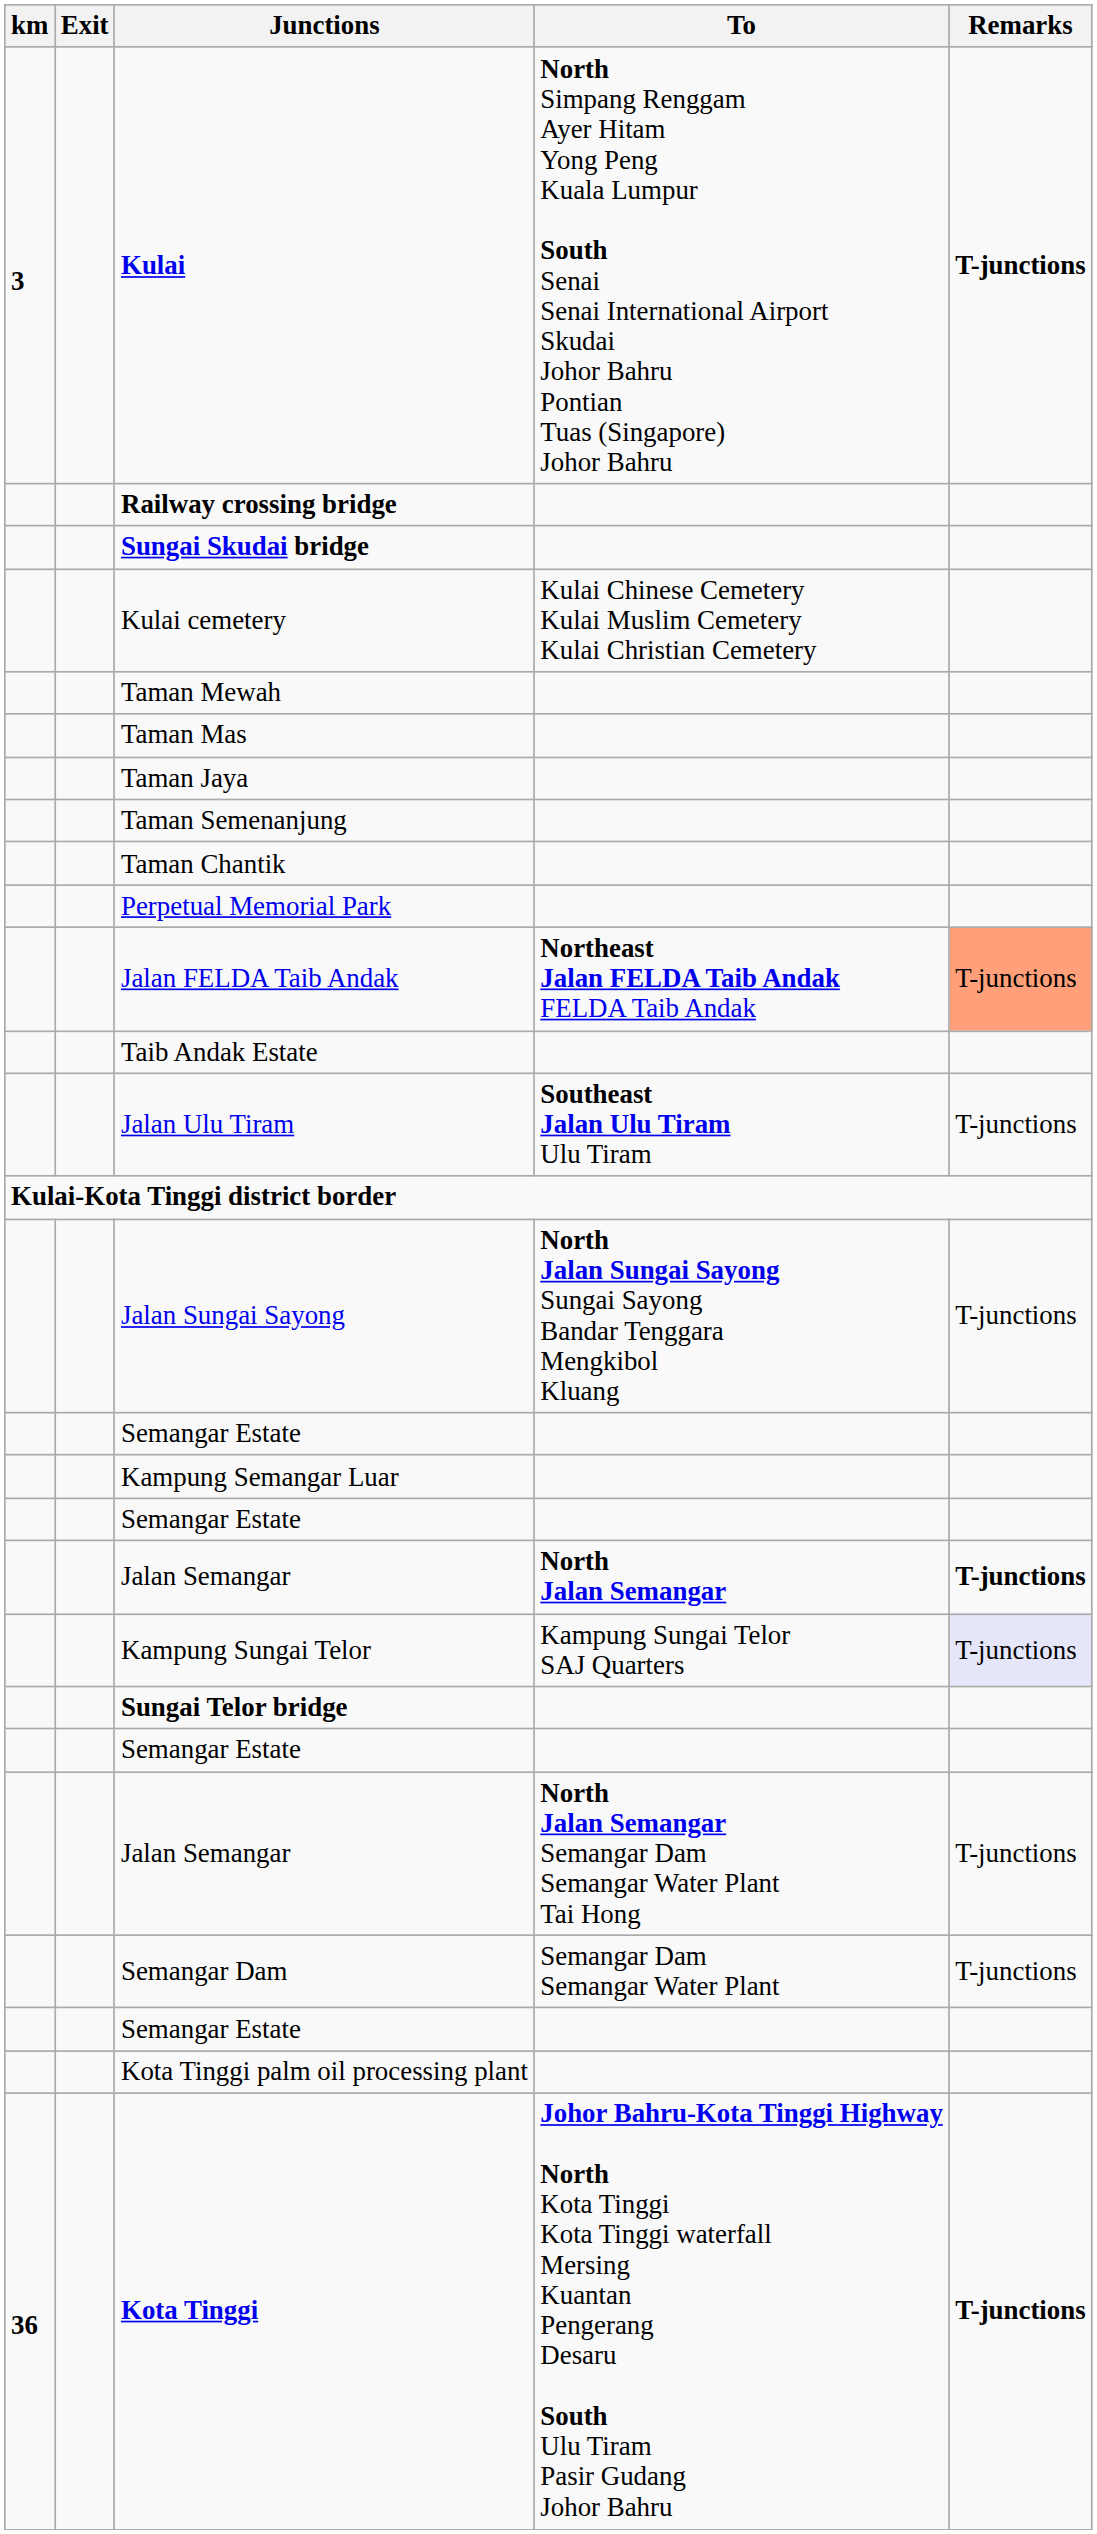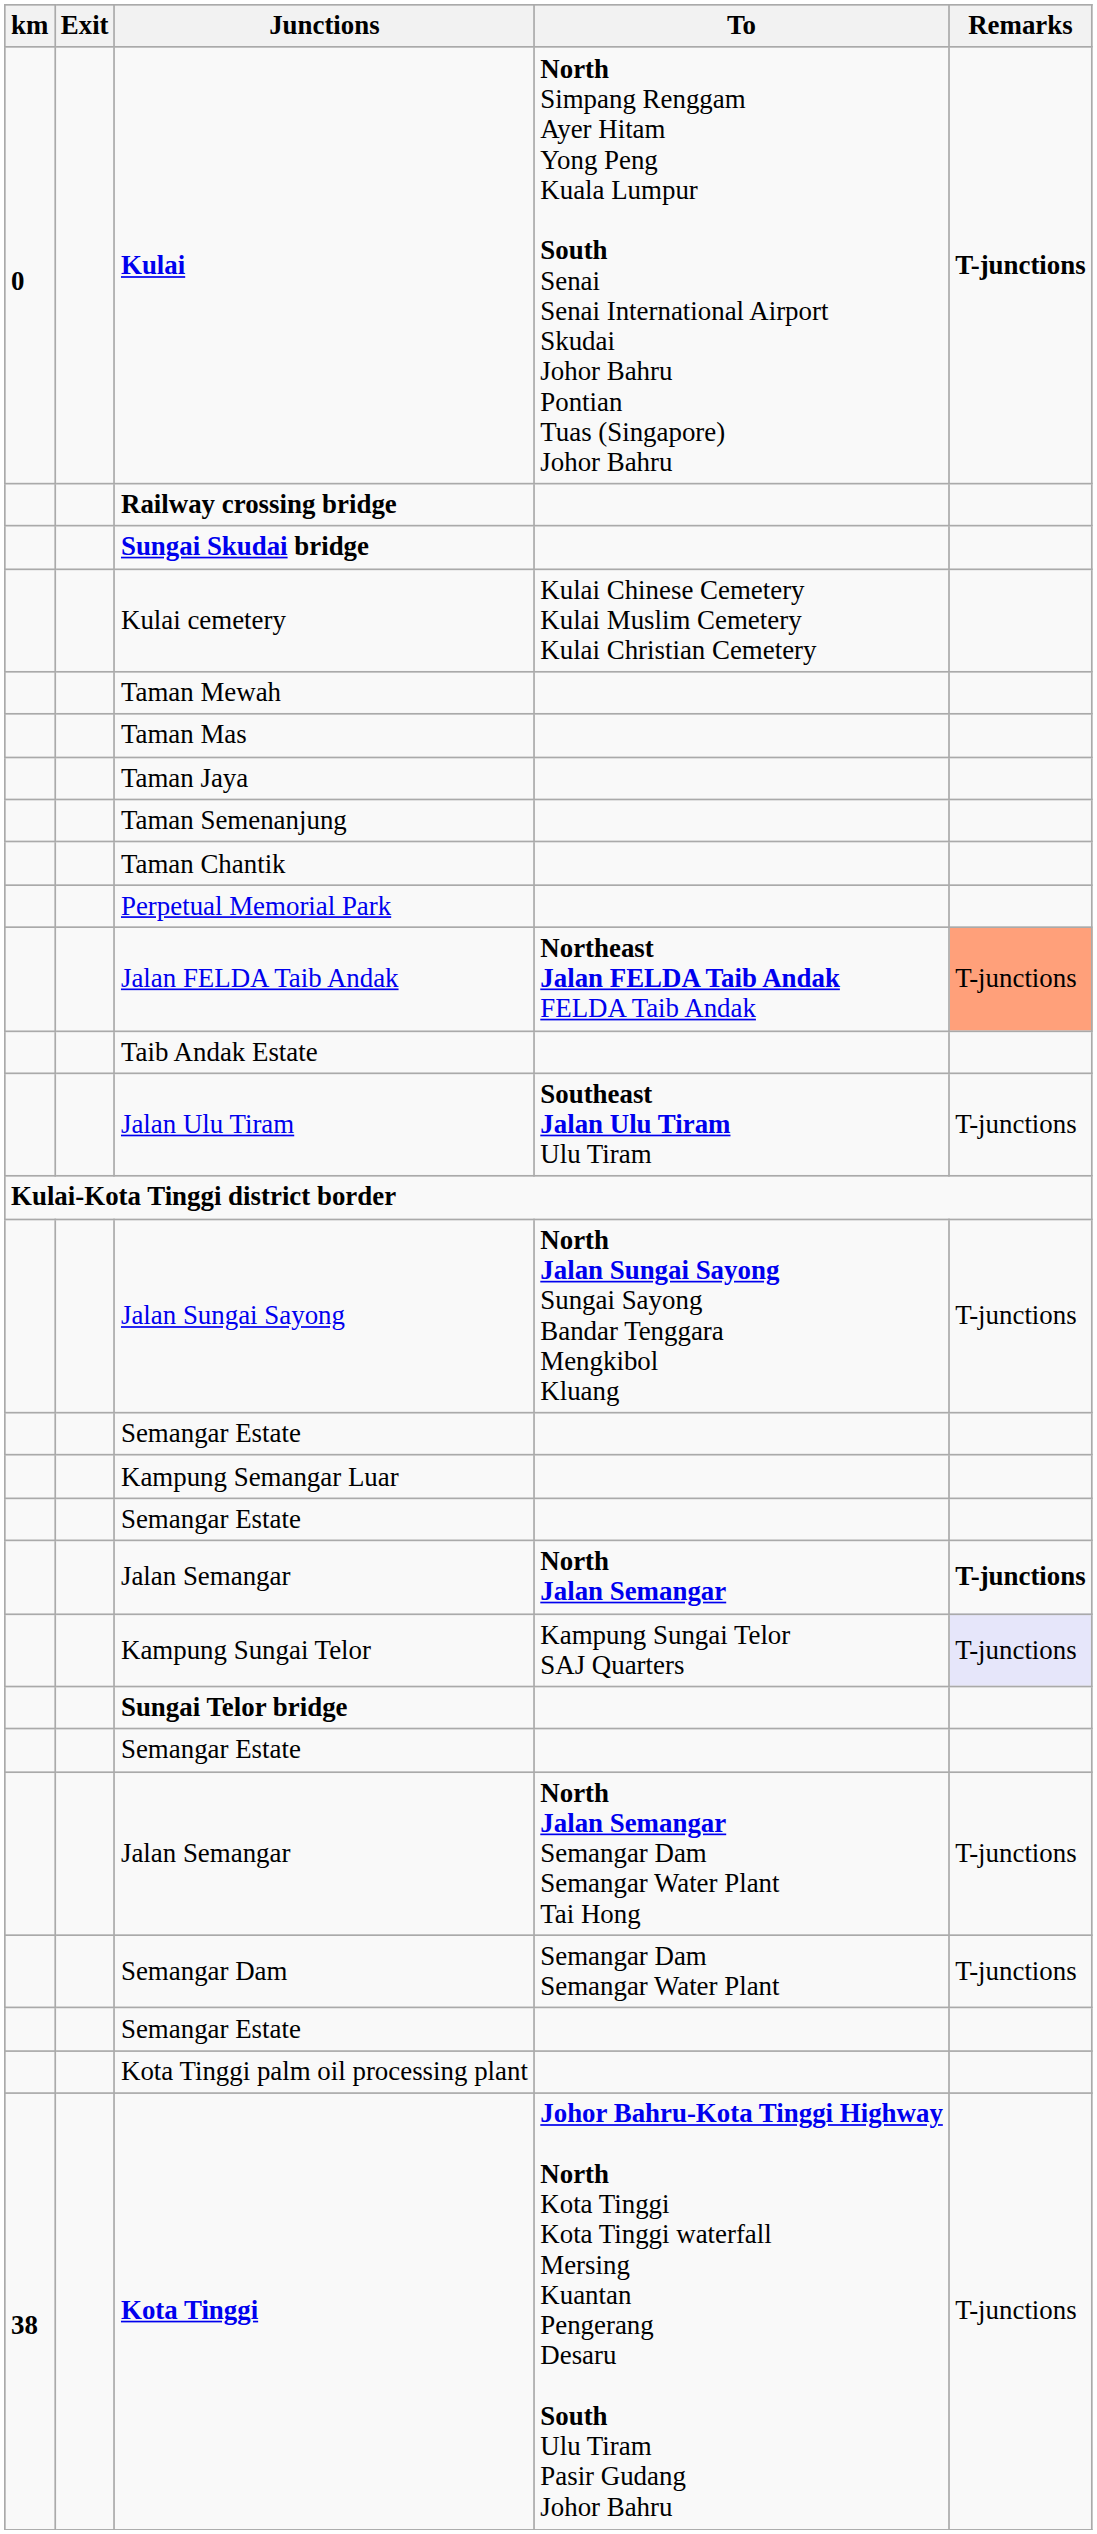 <table class="wikitable">
 <tr>
 <th>km</th>
 <th>Exit</th>
 <th>Junctions</th>
 <th>To</th>
 <th>Remarks</th>
 </tr>
 <tr>
-<td><br><strong>3</strong></td>
+<td><br><strong>0</strong></td>
 <td></td>
 <td><strong><a href='#'>Kulai</a></strong></td>
 <td><strong>North</strong><br> Simpang Renggam<br> Ayer Hitam<br> Yong Peng<br>  Kuala Lumpur<br><br><strong>South</strong><br> Senai<br> Senai International Airport <br> Skudai<br> Johor Bahru<br> Pontian<br>  Tuas (Singapore)<br>  Johor Bahru</td>
 <td><strong>T-junctions</strong></td>
 </tr>
 <tr>
 <td></td>
 <td></td>
 <td><strong>Railway crossing bridge</strong></td>
 <td></td>
 <td></td>
 </tr>
 <tr>
 <td></td>
 <td></td>
 <td><strong><a href='#'>Sungai Skudai</a> bridge</strong></td>
 <td></td>
 <td></td>
 </tr>
 <tr>
 <td></td>
 <td></td>
 <td>Kulai cemetery</td>
 <td>Kulai Chinese Cemetery<br>Kulai Muslim Cemetery<br>Kulai Christian Cemetery</td>
 <td></td>
 </tr>
 <tr>
 <td></td>
 <td></td>
 <td>Taman Mewah</td>
 <td></td>
 <td></td>
 </tr>
 <tr>
 <td></td>
 <td></td>
 <td>Taman Mas</td>
 <td></td>
 <td></td>
 </tr>
 <tr>
 <td></td>
 <td></td>
 <td>Taman Jaya</td>
 <td></td>
 <td></td>
 </tr>
 <tr>
 <td></td>
 <td></td>
 <td>Taman Semenanjung</td>
 <td></td>
 <td></td>
 </tr>
 <tr>
 <td></td>
 <td></td>
 <td>Taman Chantik</td>
 <td></td>
 <td></td>
 </tr>
 <tr>
 <td></td>
 <td></td>
 <td><a href='#'>Perpetual Memorial Park</a></td>
 <td></td>
 <td></td>
 </tr>
 <tr>
 <td></td>
 <td></td>
 <td><a href='#'>Jalan FELDA Taib Andak</a></td>
 <td><strong>Northeast</strong><br> <strong><a href='#'>Jalan FELDA Taib Andak</a></strong><br><a href='#'>FELDA Taib Andak</a></td>
 <td style="background: lightsalmon;">T-junctions</td>
 </tr>
 <tr>
 <td></td>
 <td></td>
 <td>Taib Andak Estate</td>
 <td></td>
 <td></td>
 </tr>
 <tr>
 <td></td>
 <td></td>
 <td><a href='#'>Jalan Ulu Tiram</a></td>
 <td><strong>Southeast</strong><br> <strong><a href='#'>Jalan Ulu Tiram</a></strong><br>Ulu Tiram</td>
 <td>T-junctions</td>
 </tr>
 <tr>
 <td style="width:600px" colspan="6" style="text-align:center; background:blue;"><strong><span>Kulai-Kota Tinggi district border</span></strong></td>
 </tr>
 <tr>
 <td></td>
 <td></td>
 <td><a href='#'>Jalan Sungai Sayong</a></td>
 <td><strong>North</strong><br> <strong><a href='#'>Jalan Sungai Sayong</a></strong><br> Sungai Sayong<br> Bandar Tenggara<br> Mengkibol<br> Kluang</td>
 <td>T-junctions</td>
 </tr>
 <tr>
 <td></td>
 <td></td>
 <td>Semangar Estate</td>
 <td></td>
 <td></td>
 </tr>
 <tr>
 <td></td>
 <td></td>
 <td>Kampung Semangar Luar</td>
 <td></td>
 <td></td>
 </tr>
 <tr>
 <td></td>
 <td></td>
 <td>Semangar Estate</td>
 <td></td>
 <td></td>
 </tr>
 <tr>
 <td></td>
 <td></td>
 <td>Jalan Semangar</td>
 <td><strong>North</strong><br> <strong><a href='#'>Jalan Semangar</a></strong></td>
 <td><strong>T-junctions</strong></td>
 </tr>
 <tr>
 <td></td>
 <td></td>
 <td>Kampung Sungai Telor</td>
 <td>Kampung Sungai Telor<br>SAJ Quarters</td>
 <td style="background: lavender;">T-junctions</td>
 </tr>
 <tr>
 <td></td>
 <td></td>
 <td><strong>Sungai Telor bridge</strong></td>
 <td></td>
 <td></td>
 </tr>
 <tr>
 <td></td>
 <td></td>
 <td>Semangar Estate</td>
 <td></td>
 <td></td>
 </tr>
 <tr>
 <td></td>
 <td></td>
 <td>Jalan Semangar</td>
 <td><strong>North</strong><br> <strong><a href='#'>Jalan Semangar</a></strong><br>Semangar Dam<br>Semangar Water Plant<br>Tai Hong</td>
 <td>T-junctions</td>
 </tr>
 <tr>
 <td></td>
 <td></td>
 <td>Semangar Dam</td>
 <td>Semangar Dam<br>Semangar Water Plant</td>
 <td>T-junctions</td>
 </tr>
 <tr>
 <td></td>
 <td></td>
 <td>Semangar Estate</td>
 <td></td>
 <td></td>
 </tr>
 <tr>
 <td></td>
 <td></td>
 <td>Kota Tinggi palm oil processing plant</td>
 <td></td>
 <td></td>
 </tr>
 <tr>
-<td><br><strong>36</strong></td>
+<td><br><strong>38</strong></td>
 <td></td>
 <td><strong><a href='#'>Kota Tinggi</a></strong></td>
 <td>  <strong><a href='#'>Johor Bahru-Kota Tinggi Highway</a></strong><br><br><strong>North</strong><br>  Kota Tinggi<br> Kota Tinggi waterfall<br>  Mersing<br>  Kuantan<br> Pengerang<br> Desaru<br><br><strong>South</strong><br>  Ulu Tiram<br> Pasir Gudang<br>  Johor Bahru</td>
-<td><strong>T-junctions</strong></td>
+<td>T-junctions</td>
 </tr>
 </table>
